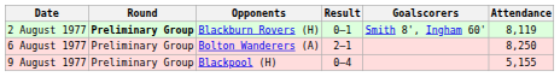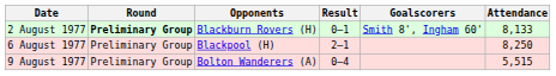 <table class="wikitable">
 <tr>
 <th>Date</th>
 <th>Round</th>
 <th>Opponents</th>
 <th>Result</th>
 <th>Goalscorers</th>
 <th>Attendance</th>
 </tr>
 <tr bgcolor="#ddffdd">
 <td>2 August 1977</td>
 <td><strong>Preliminary Group</strong></td>
 <td><a href='#'>Blackburn Rovers</a> (H)</td>
 <td align="center">0–1</td>
 <td><a href='#'>Smith</a> 8', <a href='#'>Ingham</a> 60'</td>
-<td align="center">8,119</td>
+<td align="center">8,133</td>
 </tr>
 <tr bgcolor="#ffdddd">
 <td>6 August 1977</td>
 <td>Preliminary Group</td>
-<td><a href='#'>Bolton Wanderers</a> (A)</td>
+<td><a href='#'>Blackpool</a> (H)</td>
 <td align="center">2–1</td>
 <td></td>
 <td align="center">8,250</td>
 </tr>
 <tr bgcolor="#ffdddd">
 <td>9 August 1977</td>
 <td>Preliminary Group</td>
-<td><a href='#'>Blackpool</a> (H)</td>
+<td><a href='#'>Bolton Wanderers</a> (A)</td>
 <td align="center">0–4</td>
 <td></td>
-<td align="center">5,155</td>
+<td align="center">5,515</td>
 </tr>
 </table>
